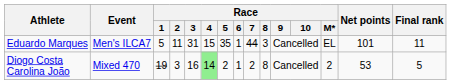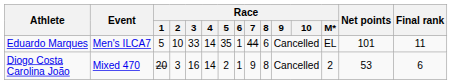 <table class="wikitable" style="font-size:90%">
 <tr>
 <th rowspan="2">Athlete</th>
 <th rowspan="2">Event</th>
 <th colspan=11>Race</th>
 <th rowspan=2>Net points</th>
 <th rowspan=2>Final rank</th>
 </tr>
 <tr style="font-size:95%">
 <th>1</th>
 <th>2</th>
 <th>3</th>
 <th>4</th>
 <th>5</th>
 <th>6</th>
 <th>7</th>
 <th>8</th>
 <th>9</th>
 <th>10</th>
 <th>M*</th>
 </tr>
 <tr align=center>
 <td align=left><a href='#'>Eduardo Marques</a></td>
 <td align=left><a href='#'>Men's ILCA7</a></td>
 <td>5</td>
-<td>11</td>
-<td>31</td>
-<td>15</td>
+<td>10</td>
+<td>33</td>
+<td>14</td>
 <td>35</td>
 <td>1</td>
 <td><s>44</s></td>
-<td>3</td>
+<td>6</td>
 <td colspan=2>Cancelled</td>
 <td>EL</td>
 <td>101</td>
 <td>11</td>
 </tr>
 <tr align=center>
 <td align=left><a href='#'>Diogo Costa</a><br><a href='#'>Carolina João</a></td>
 <td align=left><a href='#'>Mixed 470</a></td>
-<td><s>19</s></td>
+<td><s>20</s></td>
 <td>3</td>
 <td>16</td>
-<td style="background: lightgreen;">14</td>
+<td>14</td>
 <td>2</td>
 <td>1</td>
-<td>2</td>
+<td>9</td>
 <td>8</td>
 <td colspan=2>Cancelled</td>
 <td>2</td>
 <td>53</td>
-<td>5</td>
+<td>6</td>
 </tr>
 </table>
